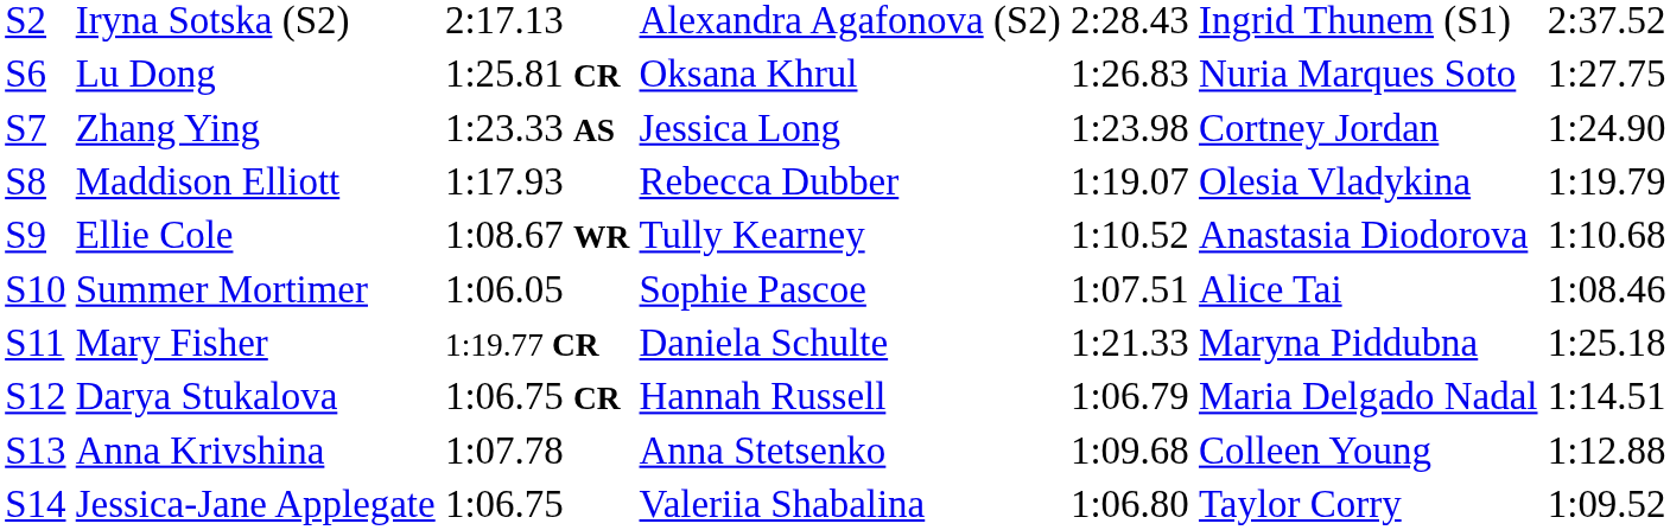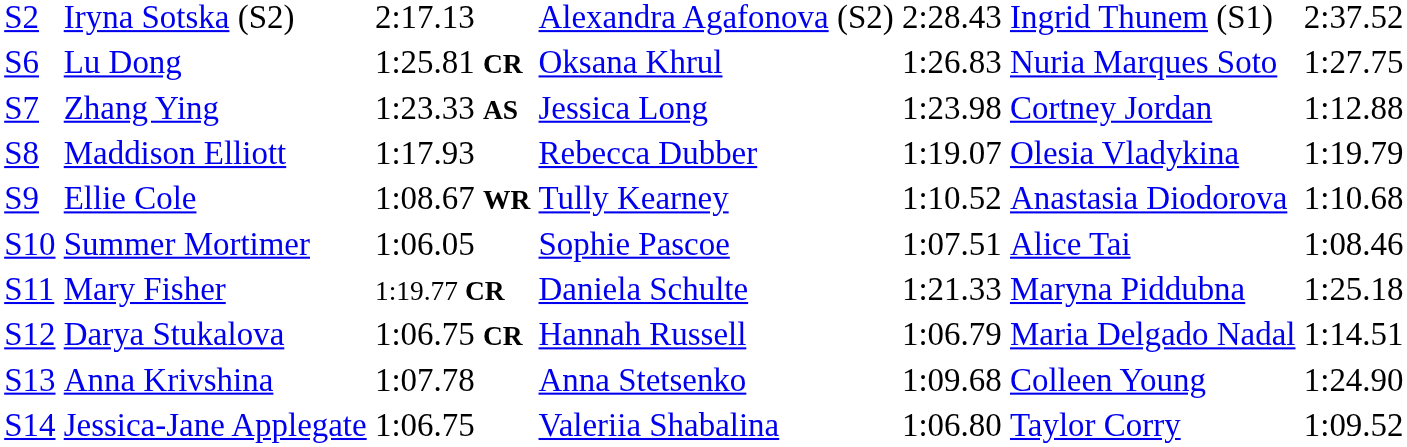 <table>
 <tr>
 <td><a href='#'>S2</a></td>
 <td><a href='#'>Iryna Sotska</a> (S2)<br></td>
 <td>2:17.13</td>
 <td><a href='#'>Alexandra Agafonova</a> (S2)<br></td>
 <td>2:28.43</td>
 <td><a href='#'>Ingrid Thunem</a> (S1)<br></td>
 <td>2:37.52</td>
 </tr>
 <tr>
 <td><a href='#'>S6</a></td>
 <td><a href='#'>Lu Dong</a><br></td>
 <td>1:25.81 <small><strong>CR</strong></small></td>
 <td><a href='#'>Oksana Khrul</a><br></td>
 <td>1:26.83</td>
 <td><a href='#'>Nuria Marques Soto</a><br></td>
 <td>1:27.75</td>
 </tr>
 <tr>
 <td><a href='#'>S7</a></td>
 <td><a href='#'>Zhang Ying</a><br></td>
 <td>1:23.33 <small><strong>AS</strong></small></td>
 <td><a href='#'>Jessica Long</a><br></td>
 <td>1:23.98</td>
 <td><a href='#'>Cortney Jordan</a><br></td>
-<td>1:24.90</td>
+<td>1:12.88</td>
 </tr>
 <tr>
 <td><a href='#'>S8</a></td>
 <td><a href='#'>Maddison Elliott</a><br></td>
 <td>1:17.93</td>
 <td><a href='#'>Rebecca Dubber</a><br></td>
 <td>1:19.07</td>
 <td><a href='#'>Olesia Vladykina</a><br></td>
 <td>1:19.79</td>
 </tr>
 <tr>
 <td><a href='#'>S9</a></td>
 <td><a href='#'>Ellie Cole</a><br></td>
 <td>1:08.67 <small><strong>WR</strong></small></td>
 <td><a href='#'>Tully Kearney</a><br></td>
 <td>1:10.52</td>
 <td><a href='#'>Anastasia Diodorova</a><br></td>
 <td>1:10.68</td>
 </tr>
 <tr>
 <td><a href='#'>S10</a></td>
 <td><a href='#'>Summer Mortimer</a><br></td>
 <td>1:06.05</td>
 <td><a href='#'>Sophie Pascoe</a><br></td>
 <td>1:07.51</td>
 <td><a href='#'>Alice Tai</a><br></td>
 <td>1:08.46</td>
 </tr>
 <tr>
 <td><a href='#'>S11</a></td>
 <td><a href='#'>Mary Fisher</a><br></td>
 <td><small>1:19.77 <strong>CR</strong></small></td>
 <td><a href='#'>Daniela Schulte</a><br></td>
 <td>1:21.33</td>
 <td><a href='#'>Maryna Piddubna</a><br></td>
 <td>1:25.18</td>
 </tr>
 <tr>
 <td><a href='#'>S12</a></td>
 <td><a href='#'>Darya Stukalova</a><br></td>
 <td>1:06.75 <small><strong>CR</strong></small></td>
 <td><a href='#'>Hannah Russell</a><br></td>
 <td>1:06.79</td>
 <td><a href='#'>Maria Delgado Nadal</a><br></td>
 <td>1:14.51</td>
 </tr>
 <tr>
 <td><a href='#'>S13</a></td>
 <td><a href='#'>Anna Krivshina</a><br></td>
 <td>1:07.78</td>
 <td><a href='#'>Anna Stetsenko</a><br></td>
 <td>1:09.68</td>
 <td><a href='#'>Colleen Young</a><br></td>
-<td>1:12.88</td>
+<td>1:24.90</td>
 </tr>
 <tr>
 <td><a href='#'>S14</a></td>
 <td><a href='#'>Jessica-Jane Applegate</a><br></td>
 <td>1:06.75</td>
 <td><a href='#'>Valeriia Shabalina</a><br></td>
 <td>1:06.80</td>
 <td><a href='#'>Taylor Corry</a><br></td>
 <td>1:09.52</td>
 </tr>
 </table>
